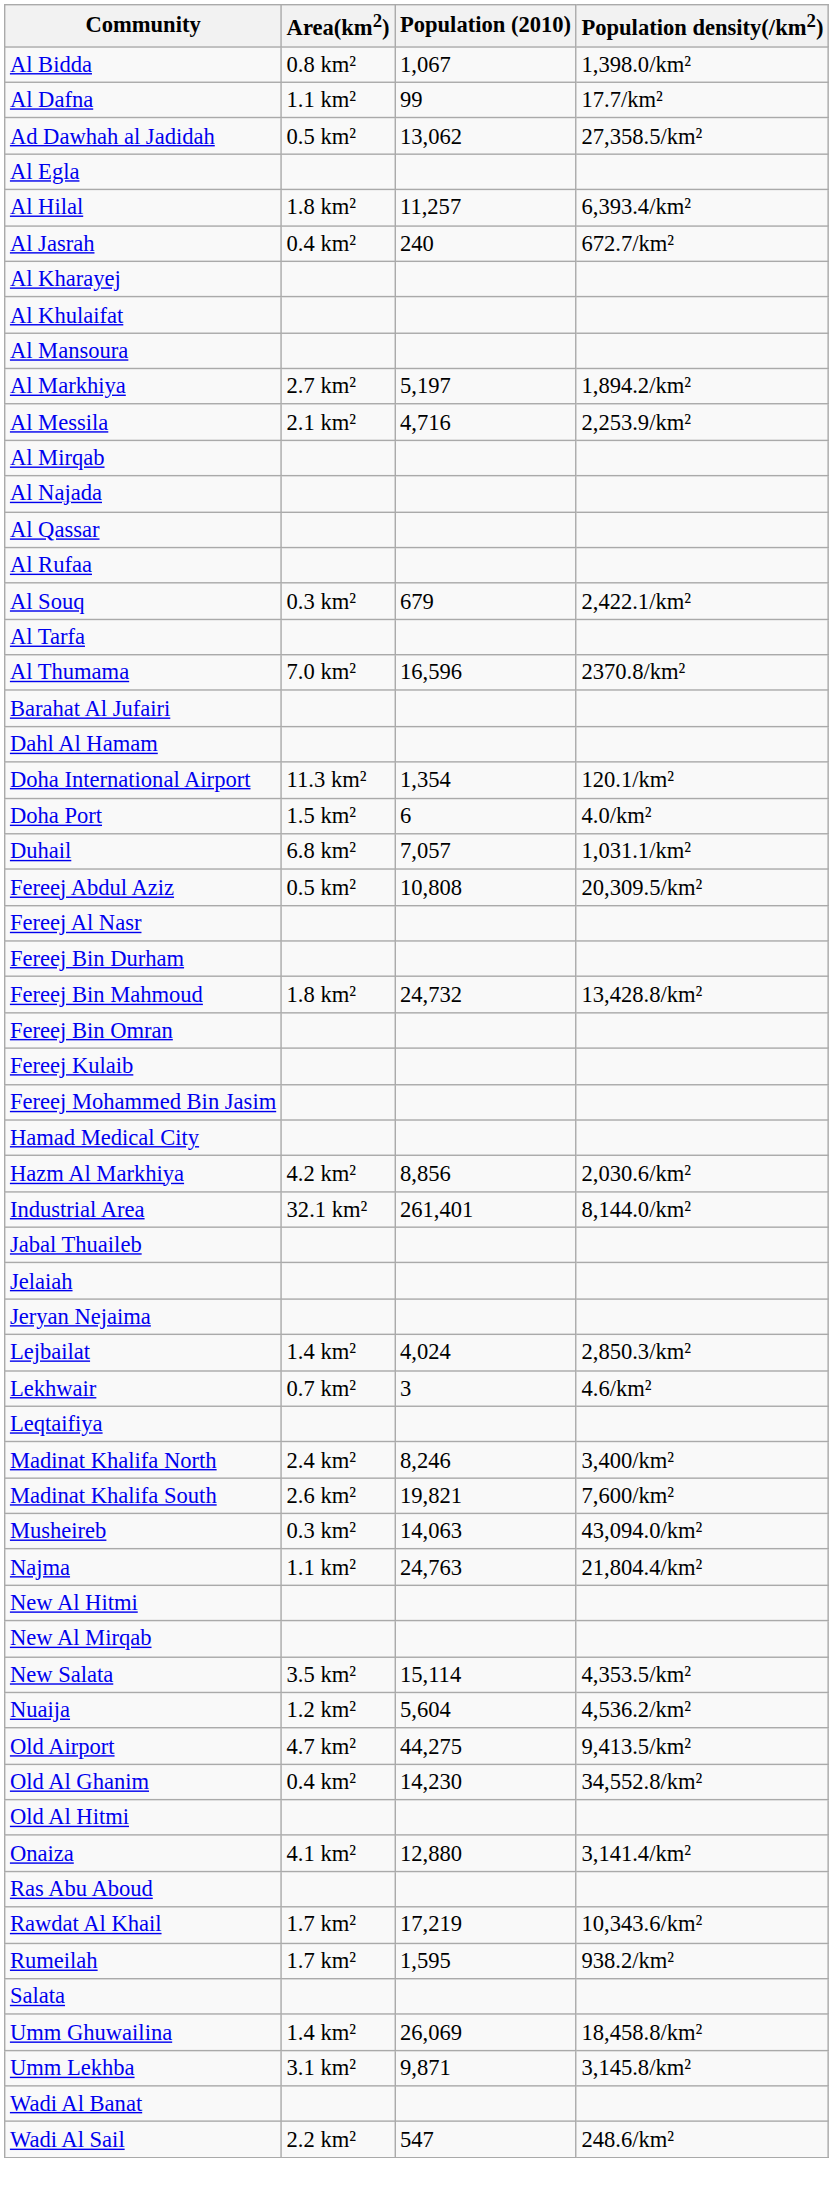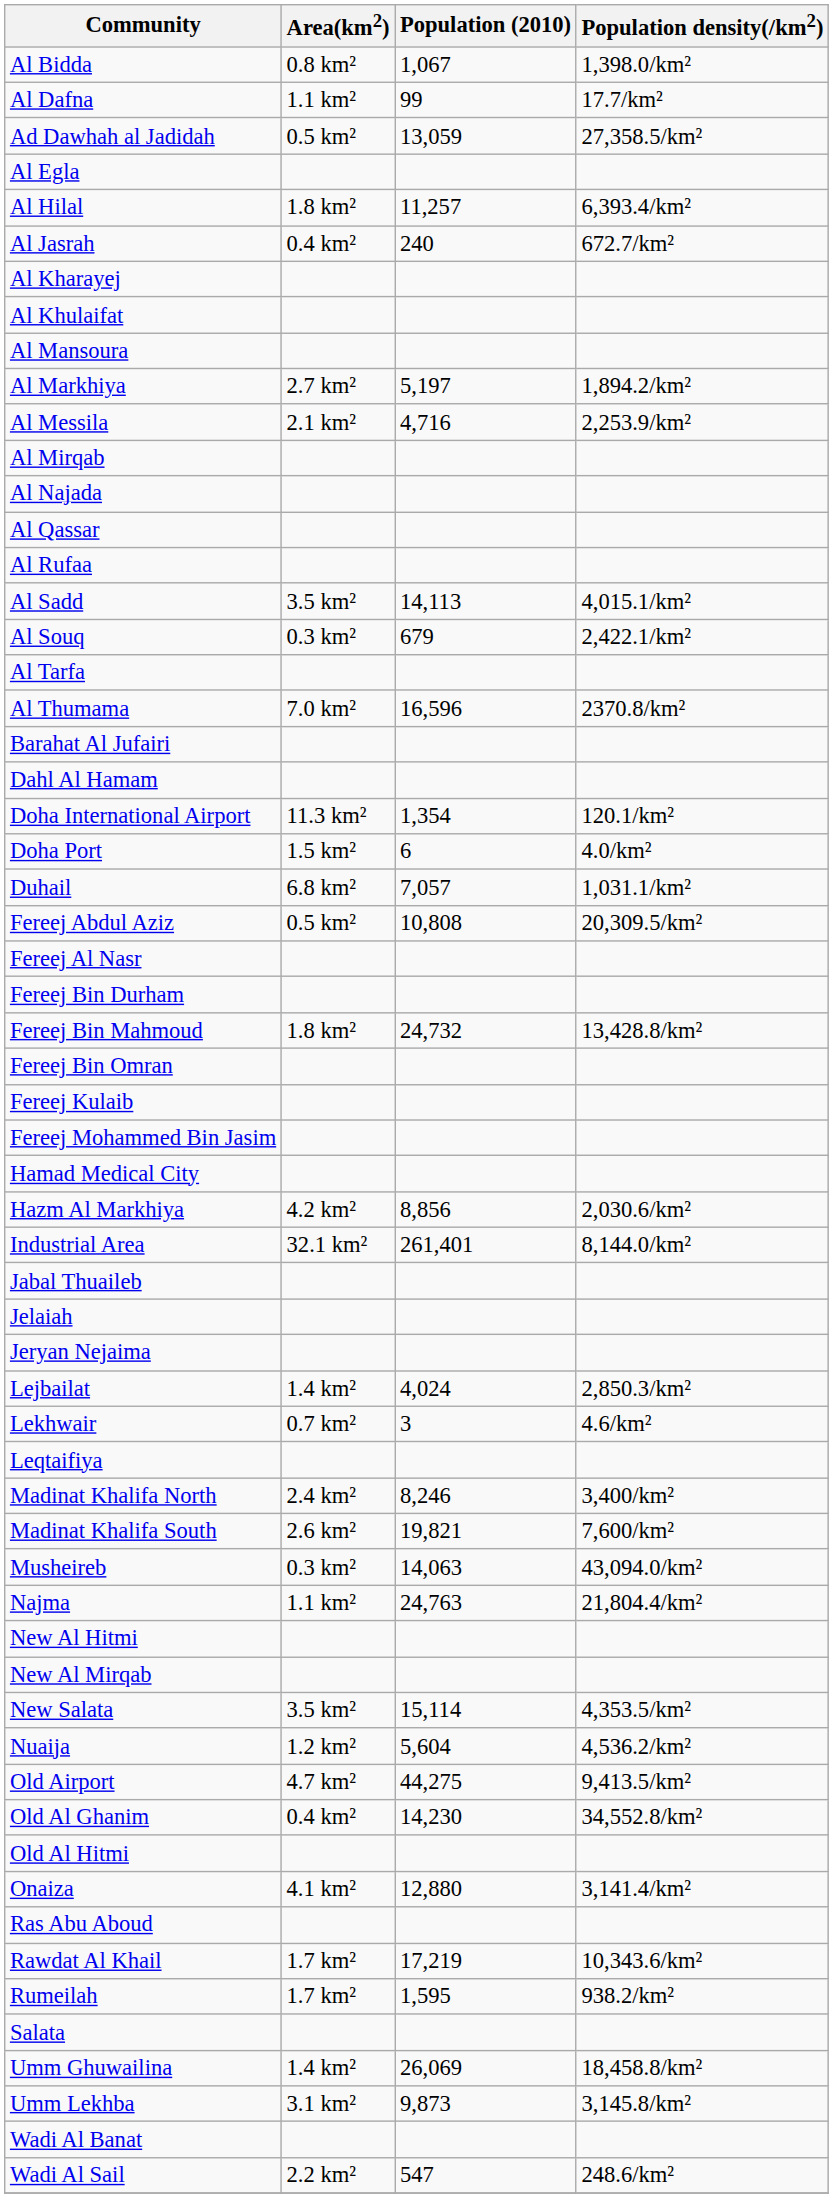 <table class="wikitable sortable">
 <tr>
 <th>Community</th>
 <th>Area(km<sup>2</sup>)</th>
 <th>Population (2010)</th>
 <th>Population density(/km<sup>2</sup>)</th>
 </tr>
 <tr>
 <td><a href='#'>Al Bidda</a></td>
 <td>0.8 km²</td>
 <td>1,067</td>
 <td>1,398.0/km²</td>
 </tr>
 <tr>
 <td><a href='#'>Al Dafna</a></td>
 <td>1.1 km²</td>
 <td>99</td>
 <td>17.7/km²</td>
 </tr>
 <tr>
 <td><a href='#'>Ad Dawhah al Jadidah</a></td>
 <td>0.5 km²</td>
-<td>13,062</td>
+<td>13,059</td>
 <td>27,358.5/km²</td>
 </tr>
 <tr>
 <td><a href='#'>Al Egla</a></td>
 <td></td>
 <td></td>
 <td></td>
 </tr>
 <tr>
 <td><a href='#'>Al Hilal</a></td>
 <td>1.8 km²</td>
 <td>11,257</td>
 <td>6,393.4/km²</td>
 </tr>
 <tr>
 <td><a href='#'>Al Jasrah</a></td>
 <td>0.4 km²</td>
 <td>240</td>
 <td>672.7/km²</td>
 </tr>
 <tr>
 <td><a href='#'>Al Kharayej</a></td>
 <td></td>
 <td></td>
 <td></td>
 </tr>
 <tr>
 <td><a href='#'>Al Khulaifat</a></td>
 <td></td>
 <td></td>
 <td></td>
 </tr>
 <tr>
 <td><a href='#'>Al Mansoura</a></td>
 <td></td>
 <td></td>
 <td></td>
 </tr>
 <tr>
 <td><a href='#'>Al Markhiya</a></td>
 <td>2.7 km²</td>
 <td>5,197</td>
 <td>1,894.2/km²</td>
 </tr>
 <tr>
 <td><a href='#'>Al Messila</a></td>
 <td>2.1 km²</td>
 <td>4,716</td>
 <td>2,253.9/km²</td>
 </tr>
 <tr>
 <td><a href='#'>Al Mirqab</a></td>
 <td></td>
 <td></td>
 <td></td>
 </tr>
 <tr>
 <td><a href='#'>Al Najada</a></td>
 <td></td>
 <td></td>
 <td></td>
 </tr>
 <tr>
 <td><a href='#'>Al Qassar</a></td>
 <td></td>
 <td></td>
 <td></td>
 </tr>
 <tr>
 <td><a href='#'>Al Rufaa</a></td>
 <td></td>
 <td></td>
 <td></td>
+</tr>
+<tr>
+<td><a href='#'>Al Sadd</a></td>
+<td>3.5 km²</td>
+<td>14,113</td>
+<td>4,015.1/km²</td>
 </tr>
 <tr>
 <td><a href='#'>Al Souq</a></td>
 <td>0.3 km²</td>
 <td>679</td>
 <td>2,422.1/km²</td>
 </tr>
 <tr>
 <td><a href='#'>Al Tarfa</a></td>
 <td></td>
 <td></td>
 <td></td>
 </tr>
 <tr>
 <td><a href='#'>Al Thumama</a></td>
 <td>7.0 km²</td>
 <td>16,596</td>
 <td>2370.8/km²</td>
 </tr>
 <tr>
 <td><a href='#'>Barahat Al Jufairi</a></td>
 <td></td>
 <td></td>
 <td></td>
 </tr>
 <tr>
 <td><a href='#'>Dahl Al Hamam</a></td>
 <td></td>
 <td></td>
 <td></td>
 </tr>
 <tr>
 <td><a href='#'>Doha International Airport</a></td>
 <td>11.3 km²</td>
 <td>1,354</td>
 <td>120.1/km²</td>
 </tr>
 <tr>
 <td><a href='#'>Doha Port</a></td>
 <td>1.5 km²</td>
 <td>6</td>
 <td>4.0/km²</td>
 </tr>
 <tr>
 <td><a href='#'>Duhail</a></td>
 <td>6.8 km²</td>
 <td>7,057</td>
 <td>1,031.1/km²</td>
 </tr>
 <tr>
 <td><a href='#'>Fereej Abdul Aziz</a></td>
 <td>0.5 km²</td>
 <td>10,808</td>
 <td>20,309.5/km²</td>
 </tr>
 <tr>
 <td><a href='#'>Fereej Al Nasr</a></td>
 <td></td>
 <td></td>
 <td></td>
 </tr>
 <tr>
 <td><a href='#'>Fereej Bin Durham</a></td>
 <td></td>
 <td></td>
 <td></td>
 </tr>
 <tr>
 <td><a href='#'>Fereej Bin Mahmoud</a></td>
 <td>1.8 km²</td>
 <td>24,732</td>
 <td>13,428.8/km²</td>
 </tr>
 <tr>
 <td><a href='#'>Fereej Bin Omran</a></td>
 <td></td>
 <td></td>
 <td></td>
 </tr>
 <tr>
 <td><a href='#'>Fereej Kulaib</a></td>
 <td></td>
 <td></td>
 <td></td>
 </tr>
 <tr>
 <td><a href='#'>Fereej Mohammed Bin Jasim</a></td>
 <td></td>
 <td></td>
 <td></td>
 </tr>
 <tr>
 <td><a href='#'>Hamad Medical City</a></td>
 <td></td>
 <td></td>
 <td></td>
 </tr>
 <tr>
 <td><a href='#'>Hazm Al Markhiya</a></td>
 <td>4.2 km²</td>
 <td>8,856</td>
 <td>2,030.6/km²</td>
 </tr>
 <tr>
 <td><a href='#'>Industrial Area</a></td>
 <td>32.1 km²</td>
 <td>261,401</td>
 <td>8,144.0/km²</td>
 </tr>
 <tr>
 <td><a href='#'>Jabal Thuaileb</a></td>
 <td></td>
 <td></td>
 <td></td>
 </tr>
 <tr>
 <td><a href='#'>Jelaiah</a></td>
 <td></td>
 <td></td>
 <td></td>
 </tr>
 <tr>
 <td><a href='#'>Jeryan Nejaima</a></td>
 <td></td>
 <td></td>
 <td></td>
 </tr>
 <tr>
 <td><a href='#'>Lejbailat</a></td>
 <td>1.4 km²</td>
 <td>4,024</td>
 <td>2,850.3/km²</td>
 </tr>
 <tr>
 <td><a href='#'>Lekhwair</a></td>
 <td>0.7 km²</td>
 <td>3</td>
 <td>4.6/km²</td>
 </tr>
 <tr>
 <td><a href='#'>Leqtaifiya</a></td>
 <td></td>
 <td></td>
 <td></td>
 </tr>
 <tr>
 <td><a href='#'>Madinat Khalifa North</a></td>
 <td>2.4 km²</td>
 <td>8,246</td>
 <td>3,400/km²</td>
 </tr>
 <tr>
 <td><a href='#'>Madinat Khalifa South</a></td>
 <td>2.6 km²</td>
 <td>19,821</td>
 <td>7,600/km²</td>
 </tr>
 <tr>
 <td><a href='#'>Musheireb</a></td>
 <td>0.3 km²</td>
 <td>14,063</td>
 <td>43,094.0/km²</td>
 </tr>
 <tr>
 <td><a href='#'>Najma</a></td>
 <td>1.1 km²</td>
 <td>24,763</td>
 <td>21,804.4/km²</td>
 </tr>
 <tr>
 <td><a href='#'>New Al Hitmi</a></td>
 <td></td>
 <td></td>
 <td></td>
 </tr>
 <tr>
 <td><a href='#'>New Al Mirqab</a></td>
 <td></td>
 <td></td>
 <td></td>
 </tr>
 <tr>
 <td><a href='#'>New Salata</a></td>
 <td>3.5 km²</td>
 <td>15,114</td>
 <td>4,353.5/km²</td>
 </tr>
 <tr>
 <td><a href='#'>Nuaija</a></td>
 <td>1.2 km²</td>
 <td>5,604</td>
 <td>4,536.2/km²</td>
 </tr>
 <tr>
 <td><a href='#'>Old Airport</a></td>
 <td>4.7 km²</td>
 <td>44,275</td>
 <td>9,413.5/km²</td>
 </tr>
 <tr>
 <td><a href='#'>Old Al Ghanim</a></td>
 <td>0.4 km²</td>
 <td>14,230</td>
 <td>34,552.8/km²</td>
 </tr>
 <tr>
 <td><a href='#'>Old Al Hitmi</a></td>
 <td></td>
 <td></td>
 <td></td>
 </tr>
 <tr>
 <td><a href='#'>Onaiza</a></td>
 <td>4.1 km²</td>
 <td>12,880</td>
 <td>3,141.4/km²</td>
 </tr>
 <tr>
 <td><a href='#'>Ras Abu Aboud</a></td>
 <td></td>
 <td></td>
 <td></td>
 </tr>
 <tr>
 <td><a href='#'>Rawdat Al Khail</a></td>
 <td>1.7 km²</td>
 <td>17,219</td>
 <td>10,343.6/km²</td>
 </tr>
 <tr>
 <td><a href='#'>Rumeilah</a></td>
 <td>1.7 km²</td>
 <td>1,595</td>
 <td>938.2/km²</td>
 </tr>
 <tr>
 <td><a href='#'>Salata</a></td>
 <td></td>
 <td></td>
 <td></td>
 </tr>
 <tr>
 <td><a href='#'>Umm Ghuwailina</a></td>
 <td>1.4 km²</td>
 <td>26,069</td>
 <td>18,458.8/km²</td>
 </tr>
 <tr>
 <td><a href='#'>Umm Lekhba</a></td>
 <td>3.1 km²</td>
-<td>9,871</td>
+<td>9,873</td>
 <td>3,145.8/km²</td>
 </tr>
 <tr>
 <td><a href='#'>Wadi Al Banat</a></td>
 <td></td>
 <td></td>
 <td></td>
 </tr>
 <tr>
 <td><a href='#'>Wadi Al Sail</a></td>
 <td>2.2 km²</td>
 <td>547</td>
 <td>248.6/km²</td>
 </tr>
 <tr>
 </tr>
 </table>
